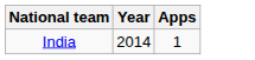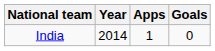 <table class="wikitable" style="text-align:center">
 <tr>
 <th>National team</th>
 <th>Year</th>
 <th>Apps</th>
+<th>Goals</th>
 </tr>
 <tr>
 <td><a href='#'>India</a></td>
 <td>2014</td>
 <td>1</td>
+<td>0</td>
 </tr>
 </table>
